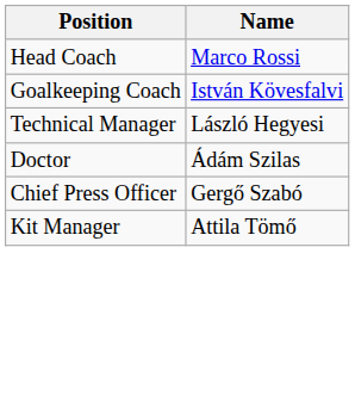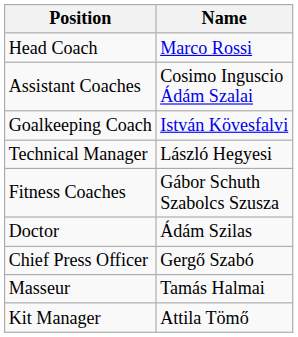 <table class="wikitable">
 <tr>
 <th>Position</th>
 <th>Name</th>
 </tr>
 <tr>
 <td>Head Coach</td>
 <td> <a href='#'>Marco Rossi</a></td>
 </tr>
 <tr>
+<td>Assistant Coaches</td>
+<td> Cosimo Inguscio <br> <a href='#'>Ádám Szalai</a></td>
+</tr>
+<tr>
 <td>Goalkeeping Coach</td>
 <td> <a href='#'>István Kövesfalvi</a></td>
 </tr>
 <tr>
 <td>Technical Manager</td>
 <td> László Hegyesi</td>
+</tr>
+<tr>
+<td>Fitness Coaches</td>
+<td> Gábor Schuth <br>  Szabolcs Szusza</td>
 </tr>
 <tr>
 <td>Doctor</td>
 <td> Ádám Szilas</td>
 </tr>
 <tr>
 <td>Chief Press Officer</td>
 <td> Gergő Szabó</td>
 </tr>
 <tr>
+<td>Masseur</td>
+<td> Tamás Halmai</td>
+</tr>
+<tr>
 <td>Kit Manager</td>
 <td> Attila Tömő</td>
 </tr>
 </table>
